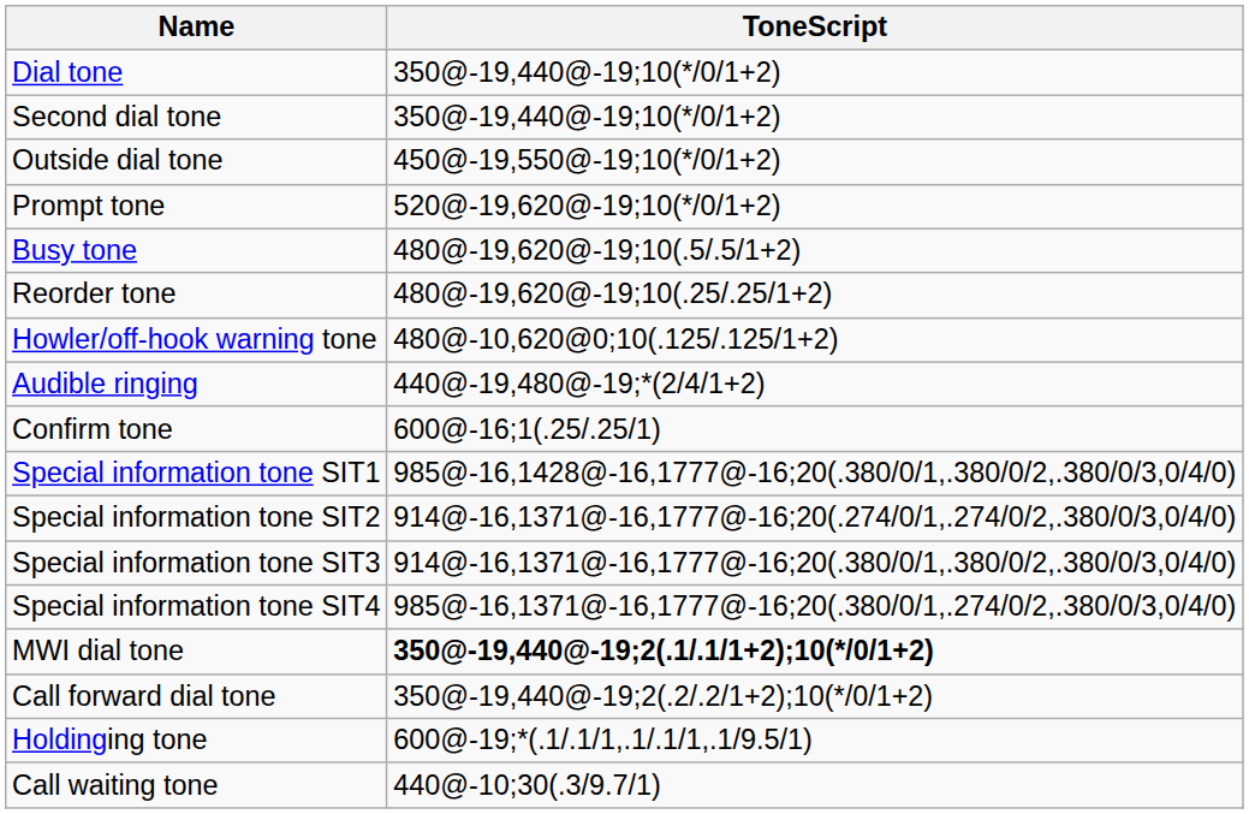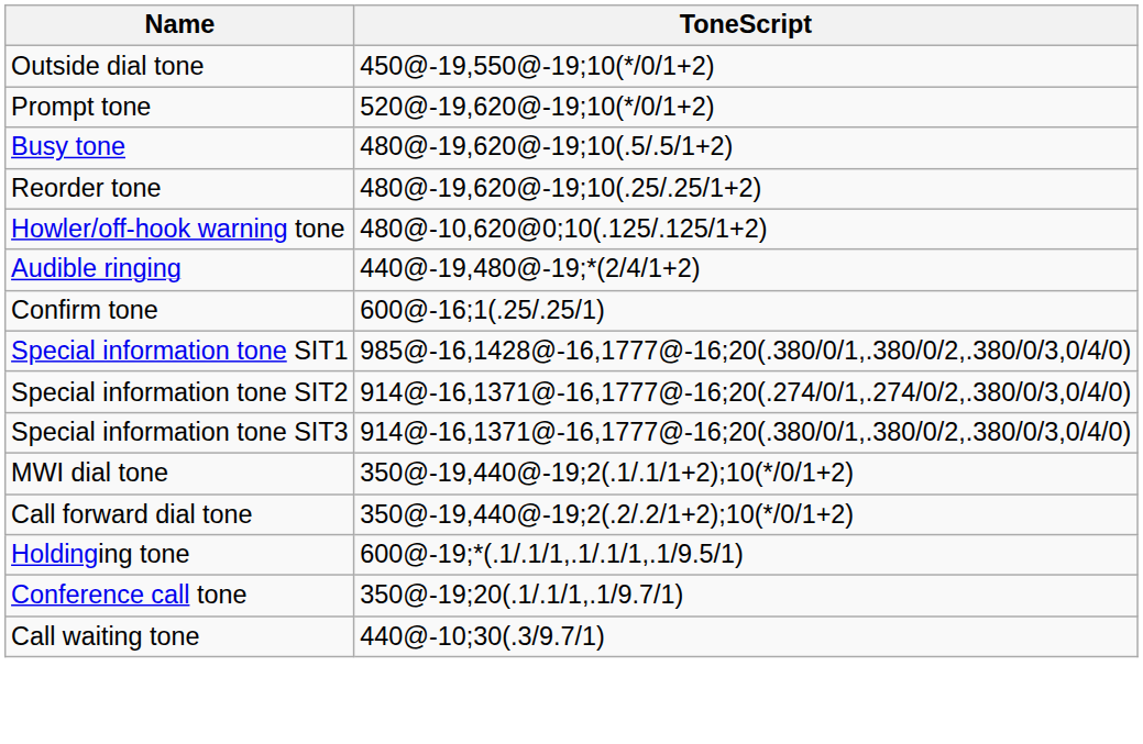 <table class="wikitable">
 <tr>
 <th>Name</th>
 <th>ToneScript</th>
-</tr>
-<tr>
-<td><a href='#'>Dial tone</a></td>
-<td>350@-19,440@-19;10(*/0/1+2)</td>
-</tr>
-<tr>
-<td>Second dial tone</td>
-<td>350@-19,440@-19;10(*/0/1+2)</td>
 </tr>
 <tr>
 <td>Outside dial tone</td>
 <td>450@-19,550@-19;10(*/0/1+2)</td>
 </tr>
 <tr>
 <td>Prompt tone</td>
 <td>520@-19,620@-19;10(*/0/1+2)</td>
 </tr>
 <tr>
 <td><a href='#'>Busy tone</a></td>
 <td>480@-19,620@-19;10(.5/.5/1+2)</td>
 </tr>
 <tr>
 <td>Reorder tone</td>
 <td>480@-19,620@-19;10(.25/.25/1+2)</td>
 </tr>
 <tr>
 <td><a href='#'>Howler/off-hook warning</a> tone</td>
 <td>480@-10,620@0;10(.125/.125/1+2)</td>
 </tr>
 <tr>
 <td><a href='#'>Audible ringing</a></td>
 <td>440@-19,480@-19;*(2/4/1+2)</td>
 </tr>
 <tr>
 <td>Confirm tone</td>
 <td>600@-16;1(.25/.25/1)</td>
 </tr>
 <tr>
 <td><a href='#'>Special information tone</a> SIT1</td>
 <td>985@-16,1428@-16,1777@-16;20(.380/0/1,.380/0/2,.380/0/3,0/4/0)</td>
 </tr>
 <tr>
 <td>Special information tone SIT2</td>
 <td>914@-16,1371@-16,1777@-16;20(.274/0/1,.274/0/2,.380/0/3,0/4/0)</td>
 </tr>
 <tr>
 <td>Special information tone SIT3</td>
 <td>914@-16,1371@-16,1777@-16;20(.380/0/1,.380/0/2,.380/0/3,0/4/0)</td>
 </tr>
 <tr>
-<td>Special information tone SIT4</td>
-<td>985@-16,1371@-16,1777@-16;20(.380/0/1,.274/0/2,.380/0/3,0/4/0)</td>
-</tr>
-<tr>
 <td>MWI dial tone</td>
-<td><strong>350@-19,440@-19;2(.1/.1/1+2);10(*/0/1+2)</strong></td>
+<td>350@-19,440@-19;2(.1/.1/1+2);10(*/0/1+2)</td>
 </tr>
 <tr>
 <td>Call forward dial tone</td>
 <td>350@-19,440@-19;2(.2/.2/1+2);10(*/0/1+2)</td>
 </tr>
 <tr>
 <td><a href='#'>Holding</a>ing tone</td>
 <td>600@-19;*(.1/.1/1,.1/.1/1,.1/9.5/1)</td>
 </tr>
 <tr>
+<td><a href='#'>Conference call</a> tone</td>
+<td>350@-19;20(.1/.1/1,.1/9.7/1)</td>
+</tr>
+<tr>
 <td>Call waiting tone</td>
 <td>440@-10;30(.3/9.7/1)</td>
 </tr>
 </table>
